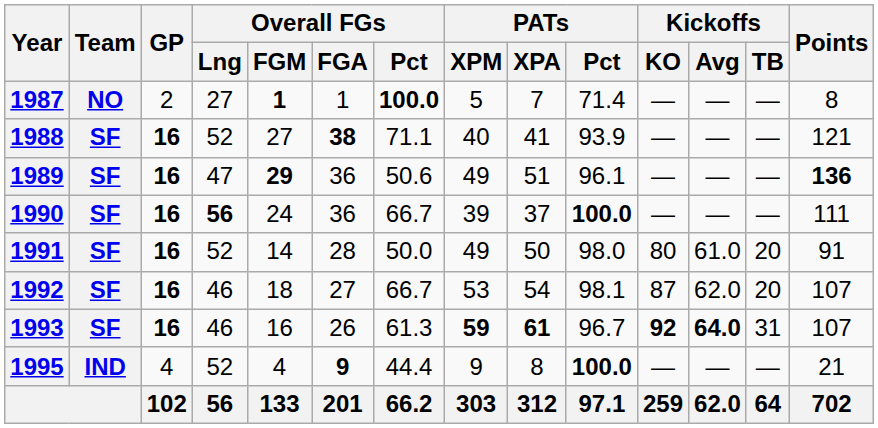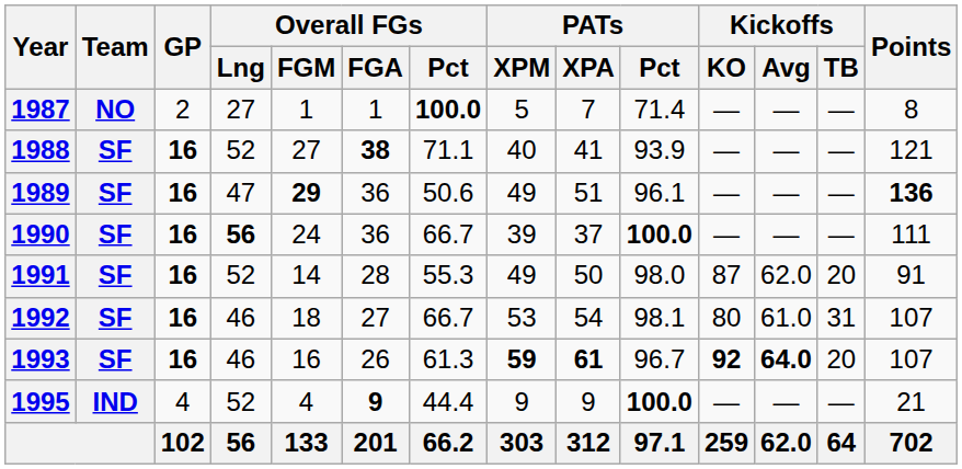 <table class=wikitable style="text-align:center;">
 <tr>
 <th rowspan="2">Year</th>
 <th rowspan="2">Team</th>
 <th rowspan="2">GP</th>
 <th colspan="4">Overall FGs</th>
 <th colspan="3">PATs</th>
 <th colspan="3">Kickoffs</th>
 <th rowspan="2">Points</th>
 </tr>
 <tr>
 <th>Lng</th>
 <th>FGM</th>
 <th>FGA</th>
 <th>Pct</th>
 <th>XPM</th>
 <th>XPA</th>
 <th>Pct</th>
 <th>KO</th>
 <th>Avg</th>
 <th>TB</th>
 </tr>
 <tr>
 <th><a href='#'>1987</a></th>
 <th style="text-align:center;"><a href='#'>NO</a></th>
 <td>2</td>
 <td>27</td>
-<td><strong>1</strong></td>
+<td>1</td>
 <td>1</td>
 <td><strong>100.0</strong></td>
 <td>5</td>
 <td>7</td>
 <td>71.4</td>
 <td>—</td>
 <td>—</td>
 <td>—</td>
 <td>8</td>
 </tr>
 <tr>
 <th><a href='#'>1988</a></th>
 <th><a href='#'>SF</a></th>
 <td><strong>16</strong></td>
 <td>52</td>
 <td>27</td>
 <td><strong>38</strong></td>
 <td>71.1</td>
 <td>40</td>
 <td>41</td>
 <td>93.9</td>
 <td>—</td>
 <td>—</td>
 <td>—</td>
 <td>121</td>
 </tr>
 <tr>
 <th><a href='#'>1989</a></th>
 <th><a href='#'>SF</a></th>
 <td><strong>16</strong></td>
 <td>47</td>
 <td><strong>29</strong></td>
 <td>36</td>
 <td>50.6</td>
 <td>49</td>
 <td>51</td>
 <td>96.1</td>
 <td>—</td>
 <td>—</td>
 <td>—</td>
 <td><strong>136</strong></td>
 </tr>
 <tr>
 <th><a href='#'>1990</a></th>
 <th><a href='#'>SF</a></th>
 <td><strong>16</strong></td>
 <td><strong>56</strong></td>
 <td>24</td>
 <td>36</td>
 <td>66.7</td>
 <td>39</td>
 <td>37</td>
 <td><strong>100.0</strong></td>
 <td>—</td>
 <td>—</td>
 <td>—</td>
 <td>111</td>
 </tr>
 <tr>
 <th><a href='#'>1991</a></th>
 <th><a href='#'>SF</a></th>
 <td><strong>16</strong></td>
 <td>52</td>
 <td>14</td>
 <td>28</td>
-<td>50.0</td>
+<td>55.3</td>
 <td>49</td>
 <td>50</td>
 <td>98.0</td>
-<td>80</td>
-<td>61.0</td>
+<td>87</td>
+<td>62.0</td>
 <td>20</td>
 <td>91</td>
 </tr>
 <tr>
 <th><a href='#'>1992</a></th>
 <th><a href='#'>SF</a></th>
 <td><strong>16</strong></td>
 <td>46</td>
 <td>18</td>
 <td>27</td>
 <td>66.7</td>
 <td>53</td>
 <td>54</td>
 <td>98.1</td>
-<td>87</td>
-<td>62.0</td>
-<td>20</td>
+<td>80</td>
+<td>61.0</td>
+<td>31</td>
 <td>107</td>
 </tr>
 <tr>
 <th><a href='#'>1993</a></th>
 <th><a href='#'>SF</a></th>
 <td><strong>16</strong></td>
 <td>46</td>
 <td>16</td>
 <td>26</td>
 <td>61.3</td>
 <td><strong>59</strong></td>
 <td><strong>61</strong></td>
 <td>96.7</td>
 <td><strong>92</strong></td>
 <td><strong>64.0</strong></td>
-<td>31</td>
+<td>20</td>
 <td>107</td>
 </tr>
 <tr>
 <th><a href='#'>1995</a></th>
 <th><a href='#'>IND</a></th>
 <td>4</td>
 <td>52</td>
 <td>4</td>
 <td><strong>9</strong></td>
 <td>44.4</td>
 <td>9</td>
-<td>8</td>
+<td>9</td>
 <td><strong>100.0</strong></td>
 <td>—</td>
 <td>—</td>
 <td>—</td>
 <td>21</td>
 </tr>
 <tr>
 <th colspan="2"></th>
 <th>102</th>
 <th>56</th>
 <th>133</th>
 <th>201</th>
 <th>66.2</th>
 <th>303</th>
 <th>312</th>
 <th>97.1</th>
 <th>259</th>
 <th>62.0</th>
 <th>64</th>
 <th>702</th>
 </tr>
 </table>
